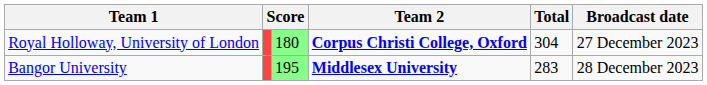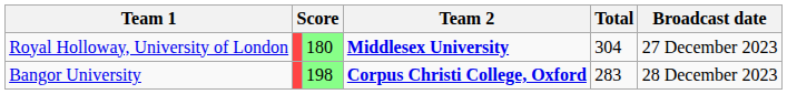 <table class="wikitable">
 <tr>
 <th>Team 1</th>
 <th colspan=2>Score</th>
 <th>Team 2</th>
 <th>Total</th>
 <th>Broadcast date</th>
 </tr>
 <tr>
 <td><a href='#'>Royal Holloway, University of London</a></td>
 <td style="background:#f44;"></td>
 <td style="background:#88ff88">180</td>
-<td><strong><a href='#'>Corpus Christi College, Oxford</a></strong></td>
+<td><strong><a href='#'>Middlesex University</a></strong></td>
 <td>304</td>
 <td>27 December 2023</td>
 </tr>
 <tr>
 <td><a href='#'>Bangor University</a></td>
 <td style="background:#f44;"></td>
-<td style="background:#88ff88">195</td>
-<td><strong><a href='#'>Middlesex University</a></strong></td>
+<td style="background:#88ff88">198</td>
+<td><strong><a href='#'>Corpus Christi College, Oxford</a></strong></td>
 <td>283</td>
 <td>28 December 2023</td>
 </tr>
 </table>
